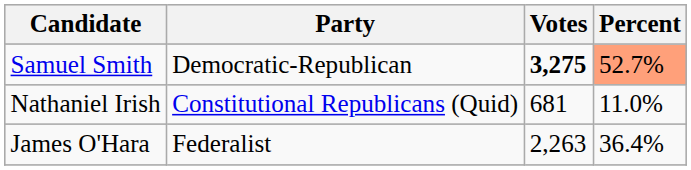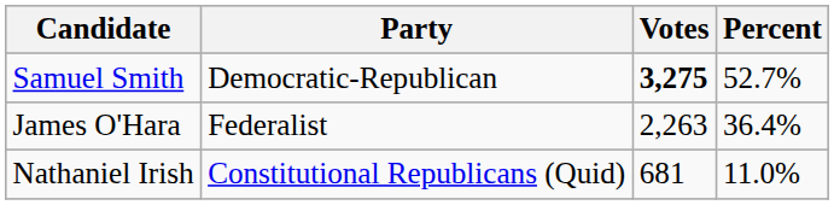 <table class=wikitable>
 <tr>
 <th>Candidate</th>
 <th>Party</th>
 <th>Votes</th>
 <th>Percent</th>
 </tr>
 <tr>
 <td><a href='#'>Samuel Smith</a></td>
 <td>Democratic-Republican</td>
 <td><strong>3,275</strong></td>
-<td style="background: lightsalmon;">52.7%</td>
+<td>52.7%</td>
+</tr>
+<tr>
+<td>James O'Hara</td>
+<td>Federalist</td>
+<td>2,263</td>
+<td>36.4%</td>
 </tr>
 <tr>
 <td>Nathaniel Irish</td>
 <td><a href='#'>Constitutional Republicans</a> (Quid)</td>
 <td>681</td>
 <td>11.0%</td>
 </tr>
-<tr>
-<td>James O'Hara</td>
-<td>Federalist</td>
-<td>2,263</td>
-<td>36.4%</td>
-</tr>
 </table>
